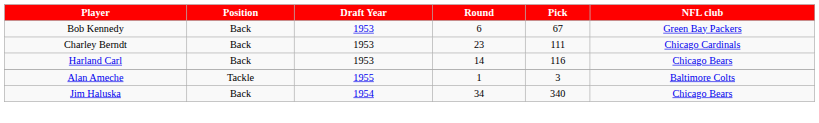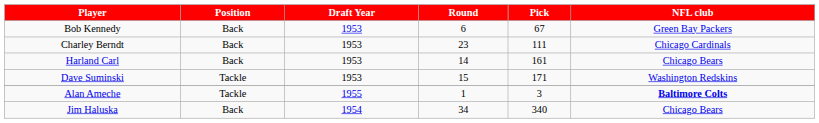 <table class="wikitable" width="80%">
 <tr align="center"  style="background:red;color:#FFFFFF;">
 <td><strong>Player</strong></td>
 <td><strong>Position</strong></td>
 <td><strong>Draft Year</strong></td>
 <td><strong>Round</strong></td>
 <td><strong>Pick</strong></td>
 <td><strong>NFL club</strong></td>
 </tr>
 <tr align="center" bgcolor="">
 <td>Bob Kennedy</td>
 <td>Back</td>
 <td><a href='#'>1953</a></td>
 <td>6</td>
 <td>67</td>
 <td><a href='#'>Green Bay Packers</a></td>
 </tr>
 <tr align="center" bgcolor="">
 <td>Charley Berndt</td>
 <td>Back</td>
 <td>1953</td>
 <td>23</td>
 <td>111</td>
 <td><a href='#'>Chicago Cardinals</a></td>
 </tr>
 <tr align="center" bgcolor="">
 <td><a href='#'>Harland Carl</a></td>
 <td>Back</td>
 <td>1953</td>
 <td>14</td>
-<td>116</td>
+<td>161</td>
 <td><a href='#'>Chicago Bears</a></td>
+</tr>
+<tr align="center" bgcolor="">
+<td><a href='#'>Dave Suminski</a></td>
+<td>Tackle</td>
+<td>1953</td>
+<td>15</td>
+<td>171</td>
+<td><a href='#'>Washington Redskins</a></td>
 </tr>
 <tr align="center" bgcolor="">
 </tr>
 <tr align="center" bgcolor="">
 <td><a href='#'>Alan Ameche</a></td>
 <td>Tackle</td>
 <td><a href='#'>1955</a></td>
 <td>1</td>
 <td>3</td>
-<td><a href='#'>Baltimore Colts</a></td>
+<td><strong><a href='#'>Baltimore Colts</a></strong></td>
 </tr>
 <tr align="center" bgcolor="">
 <td><a href='#'>Jim Haluska</a></td>
 <td>Back</td>
 <td><a href='#'>1954</a></td>
 <td>34</td>
 <td>340</td>
 <td><a href='#'>Chicago Bears</a></td>
 </tr>
 </table>
